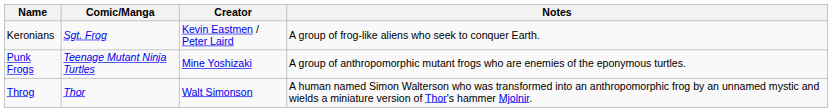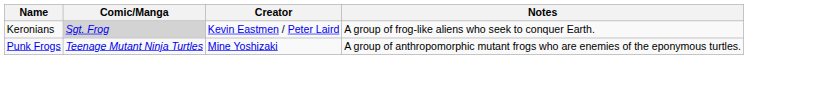 <table class="wikitable sortable">
 <tr>
 <th>Name</th>
 <th>Comic/Manga</th>
 <th>Creator</th>
 <th>Notes</th>
 </tr>
 <tr>
 <td>Keronians</td>
-<td><em><a href='#'>Sgt. Frog</a></em></td>
+<td style="background: lightgrey;"><em><a href='#'>Sgt. Frog</a></em></td>
 <td><a href='#'>Kevin Eastmen</a> / <a href='#'>Peter Laird</a></td>
 <td>A group of frog-like aliens who seek to conquer Earth.</td>
 </tr>
 <tr>
 <td><a href='#'>Punk Frogs</a></td>
 <td><em><a href='#'>Teenage Mutant Ninja Turtles</a></em></td>
 <td><a href='#'>Mine Yoshizaki</a></td>
 <td>A group of anthropomorphic mutant frogs who are enemies of the eponymous turtles.</td>
 </tr>
-<tr>
-<td><a href='#'>Throg</a></td>
-<td><em><a href='#'>Thor</a></em></td>
-<td><a href='#'>Walt Simonson</a></td>
-<td>A human named Simon Walterson who was transformed into an anthropomorphic frog by an unnamed mystic and wields a miniature version of <a href='#'>Thor</a>'s hammer <a href='#'>Mjolnir</a>.</td>
-</tr>
 </table>
